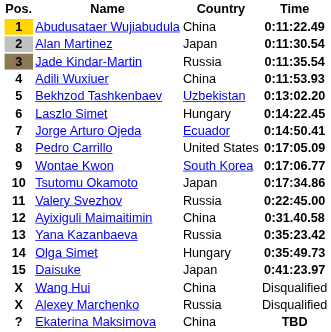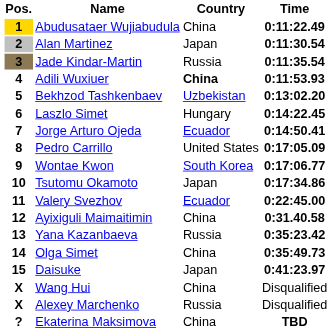 <table>
 <tr>
 <th>Pos.</th>
 <th>Name</th>
 <th>Country</th>
 <th>Time</th>
 </tr>
 <tr>
 <th style="background:#FFD700">1</th>
 <td> <a href='#'>Abudusataer Wujiabudula</a></td>
 <td>China</td>
 <th>0:11:22.49</th>
 </tr>
 <tr>
 <th style="background:#C0C0C0">2</th>
 <td> <a href='#'>Alan Martinez</a></td>
 <td>Japan</td>
 <th>0:11:30.54</th>
 </tr>
 <tr>
 <th style="background:#8C7853">3</th>
 <td> <a href='#'>Jade Kindar-Martin</a></td>
 <td>Russia</td>
 <th>0:11:35.54</th>
 </tr>
 <tr>
 <th>4</th>
 <td> <a href='#'>Adili Wuxiuer</a></td>
-<td>China</td>
+<td><strong>China</strong></td>
 <th>0:11:53.93</th>
 </tr>
 <tr>
 <th>5</th>
 <td> <a href='#'>Bekhzod Tashkenbaev</a></td>
 <td><a href='#'>Uzbekistan</a></td>
 <th>0:13:02.20</th>
 </tr>
 <tr>
 <th>6</th>
 <td> <a href='#'>Laszlo Simet</a></td>
 <td>Hungary</td>
 <th>0:14:22.45</th>
 </tr>
 <tr>
 <th>7</th>
 <td> <a href='#'>Jorge Arturo Ojeda</a></td>
 <td><a href='#'>Ecuador</a></td>
 <th>0:14:50.41</th>
 </tr>
 <tr>
 <th>8</th>
 <td> <a href='#'>Pedro Carrillo</a></td>
 <td>United States</td>
 <th>0:17:05.09</th>
 </tr>
 <tr>
 <th>9</th>
 <td> <a href='#'>Wontae Kwon</a></td>
 <td><a href='#'>South Korea</a></td>
 <th>0:17:06.77</th>
 </tr>
 <tr>
 <th>10</th>
 <td> <a href='#'>Tsutomu Okamoto</a></td>
 <td>Japan</td>
 <th>0:17:34.86</th>
 </tr>
 <tr>
 <th>11</th>
 <td> <a href='#'>Valery Svezhov</a></td>
-<td>Russia</td>
+<td><a href='#'>Ecuador</a></td>
 <th>0:22:45.00</th>
 </tr>
 <tr>
 <th>12</th>
 <td> <a href='#'>Ayixiguli Maimaitimin</a></td>
 <td>China</td>
 <th>0:31.40.58</th>
 </tr>
 <tr>
 <th>13</th>
 <td> <a href='#'>Yana Kazanbaeva</a></td>
 <td>Russia</td>
 <th>0:35:23.42</th>
 </tr>
 <tr>
 <th>14</th>
 <td> <a href='#'>Olga Simet</a></td>
-<td>Hungary</td>
+<td>China</td>
 <th>0:35:49.73</th>
 </tr>
 <tr>
 <th>15</th>
 <td> <a href='#'>Daisuke</a></td>
 <td>Japan</td>
 <th>0:41:23.97</th>
 </tr>
 <tr>
 <th>X</th>
 <td> <a href='#'>Wang Hui</a></td>
 <td>China</td>
 <td>Disqualified</td>
 </tr>
 <tr>
 <th>X</th>
 <td> <a href='#'>Alexey Marchenko</a></td>
 <td>Russia</td>
 <td>Disqualified</td>
 </tr>
 <tr>
 <th>?</th>
 <td> <a href='#'>Ekaterina Maksimova</a></td>
 <td>China</td>
 <th>TBD</th>
 </tr>
 </table>
